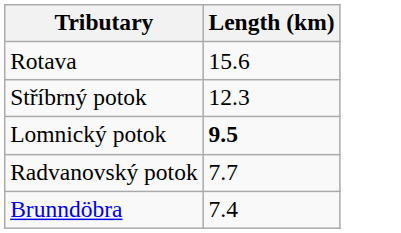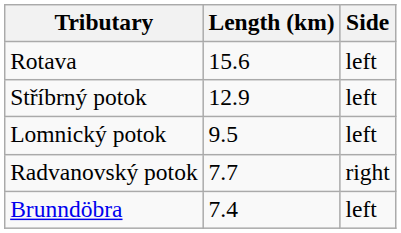 <table class="wikitable">
 <tr>
 <th>Tributary</th>
 <th>Length (km)</th>
+<th>Side</th>
 </tr>
 <tr>
 <td>Rotava</td>
 <td>15.6</td>
+<td>left</td>
 </tr>
 <tr>
 <td>Stříbrný potok</td>
-<td>12.3</td>
+<td>12.9</td>
+<td>left</td>
 </tr>
 <tr>
 <td>Lomnický potok</td>
-<td><strong>9.5</strong></td>
+<td>9.5</td>
+<td>left</td>
 </tr>
 <tr>
 <td>Radvanovský potok</td>
 <td>7.7</td>
+<td>right</td>
 </tr>
 <tr>
 <td><a href='#'>Brunndöbra</a></td>
 <td>7.4</td>
+<td>left</td>
 </tr>
 </table>
